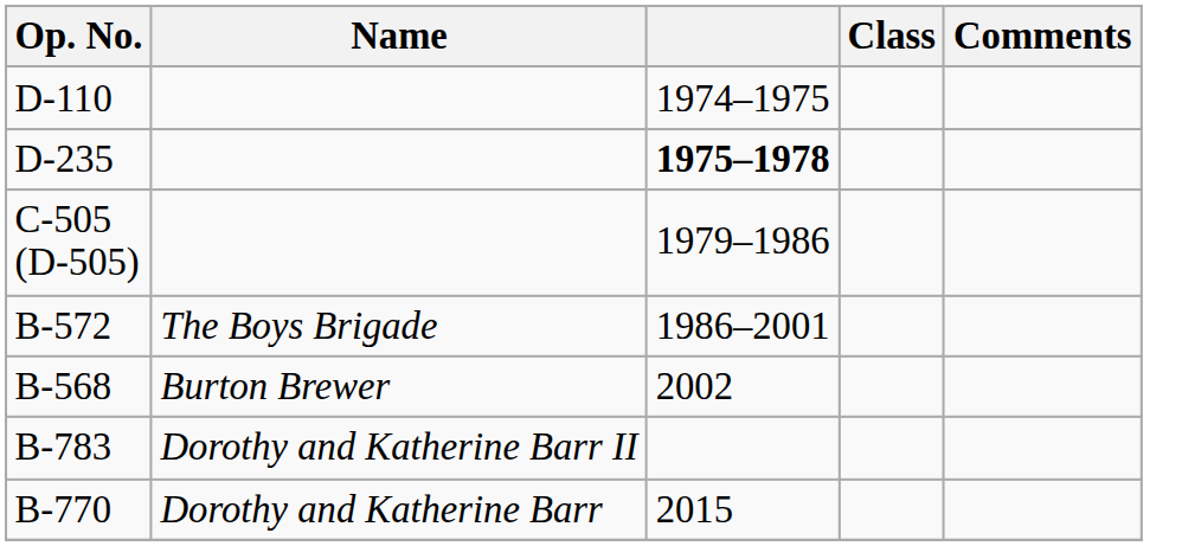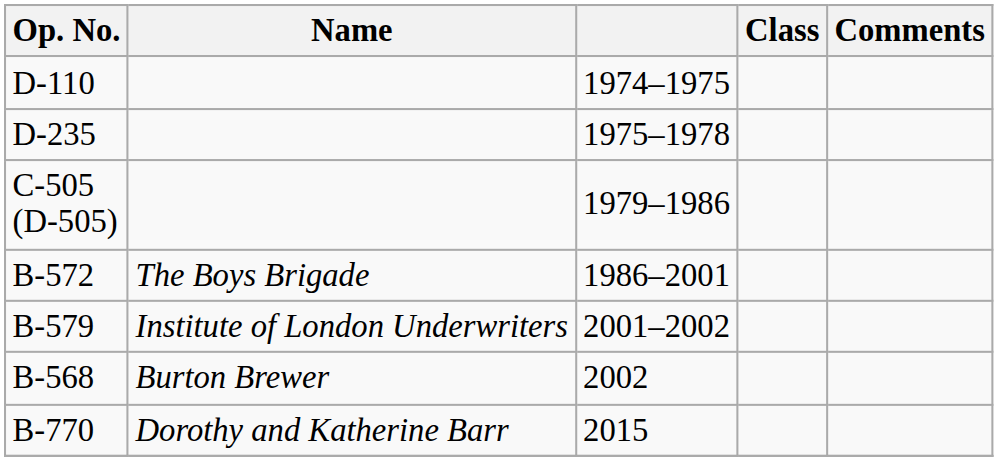 <table class="wikitable">
 <tr>
 <th>Op. No.</th>
 <th>Name</th>
 <th></th>
 <th>Class</th>
 <th>Comments</th>
 </tr>
 <tr>
 <td>D-110</td>
 <td></td>
 <td>1974–1975</td>
 <td></td>
 <td></td>
 </tr>
 <tr>
 <td>D-235</td>
 <td></td>
-<td><strong>1975–1978</strong></td>
+<td>1975–1978</td>
 <td></td>
 <td></td>
 </tr>
 <tr>
 <td>C-505<br>(D-505)</td>
 <td></td>
 <td>1979–1986</td>
 <td></td>
 <td></td>
 </tr>
 <tr>
 <td>B-572</td>
 <td><em>The Boys Brigade</em></td>
 <td>1986–2001</td>
 <td></td>
 <td></td>
 </tr>
 <tr>
-<td>B-568</td>
-<td><em>Burton Brewer</em></td>
-<td>2002</td>
+<td>B-579</td>
+<td><em>Institute of London Underwriters</em></td>
+<td>2001–2002</td>
 <td></td>
 <td></td>
 </tr>
 <tr>
-<td>B-783</td>
-<td><em>Dorothy and Katherine Barr II</em></td>
-<td></td>
+<td>B-568</td>
+<td><em>Burton Brewer</em></td>
+<td>2002</td>
 <td></td>
 <td></td>
 </tr>
 <tr>
 <td>B-770</td>
 <td><em>Dorothy and Katherine Barr</em></td>
 <td>2015</td>
 <td></td>
 <td></td>
 </tr>
 <tr>
 </tr>
 </table>
